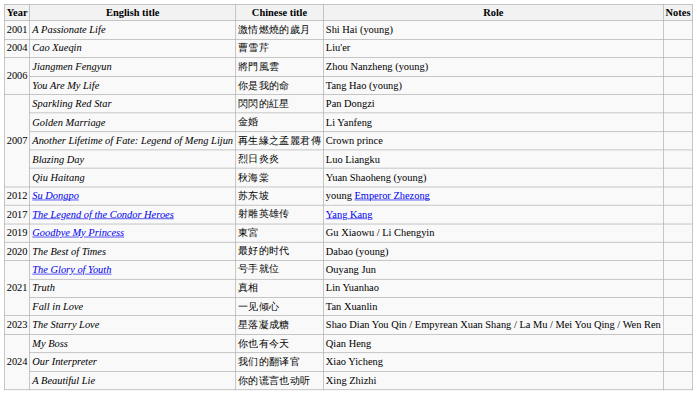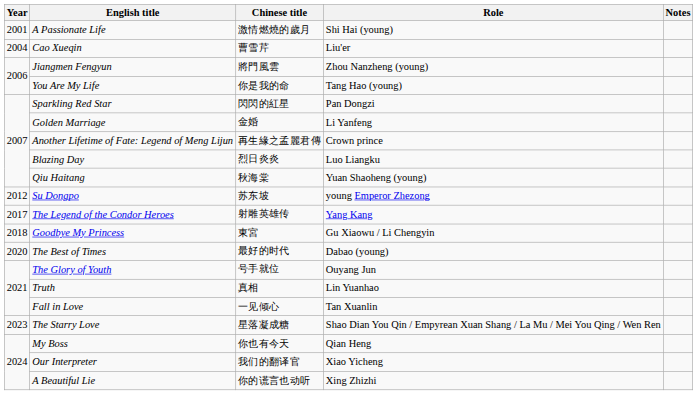 <table class="wikitable">
 <tr>
 <th>Year</th>
 <th>English title</th>
 <th>Chinese title</th>
 <th>Role</th>
 <th>Notes</th>
 </tr>
 <tr>
 <td>2001</td>
 <td><em>A Passionate Life </em></td>
 <td>激情燃燒的歲月</td>
 <td>Shi Hai (young)</td>
 <td></td>
 </tr>
 <tr>
 <td>2004</td>
 <td><em>Cao Xueqin</em></td>
 <td>曹雪芹</td>
 <td>Liu'er</td>
 <td></td>
 </tr>
 <tr>
 <td rowspan=2>2006</td>
 <td><em>Jiangmen Fengyun </em></td>
 <td>將門風雲</td>
 <td>Zhou Nanzheng (young)</td>
 <td></td>
 </tr>
 <tr>
 <td><em>You Are My Life </em></td>
 <td>你是我的命</td>
 <td>Tang Hao (young)</td>
 <td></td>
 </tr>
 <tr>
 <td rowspan=5>2007</td>
 <td><em>Sparkling Red Star</em></td>
 <td>閃閃的紅星</td>
 <td>Pan Dongzi</td>
 <td></td>
 </tr>
 <tr>
 <td><em> Golden Marriage</em></td>
 <td>金婚</td>
 <td>Li Yanfeng</td>
 <td></td>
 </tr>
 <tr>
 <td><em>Another Lifetime of Fate: Legend of Meng Lijun</em></td>
 <td>再生緣之孟麗君傳</td>
 <td>Crown prince</td>
 <td></td>
 </tr>
 <tr>
 <td><em>Blazing Day</em></td>
 <td>烈日炎炎</td>
 <td>Luo Liangku</td>
 <td></td>
 </tr>
 <tr>
 <td><em>Qiu Haitang</em></td>
 <td>秋海棠</td>
 <td>Yuan Shaoheng (young)</td>
 <td></td>
 </tr>
 <tr>
 <td>2012</td>
 <td><em><a href='#'>Su Dongpo</a></em></td>
 <td>苏东坡</td>
 <td>young <a href='#'>Emperor Zhezong</a></td>
 <td></td>
 </tr>
 <tr>
 <td>2017</td>
 <td><em><a href='#'>The Legend of the Condor Heroes</a></em></td>
 <td>射雕英雄传</td>
 <td><a href='#'>Yang Kang</a></td>
 <td></td>
 </tr>
 <tr>
-<td>2019</td>
+<td>2018</td>
 <td><em><a href='#'>Goodbye My Princess</a></em></td>
 <td>東宮</td>
 <td>Gu Xiaowu / Li Chengyin</td>
 <td></td>
 </tr>
 <tr>
 <td>2020</td>
 <td><em>The Best of Times</em></td>
 <td>最好的时代</td>
 <td>Dabao (young)</td>
 <td></td>
 </tr>
 <tr>
 <td rowspan="3">2021</td>
 <td><em><a href='#'>The Glory of Youth</a></em></td>
 <td>号手就位</td>
 <td>Ouyang Jun</td>
 <td></td>
 </tr>
 <tr>
 <td><em>Truth</em></td>
 <td>真相</td>
 <td>Lin Yuanhao</td>
 <td></td>
 </tr>
 <tr>
 <td><em>Fall in Love</em></td>
 <td>一见倾心</td>
 <td>Tan Xuanlin</td>
 <td></td>
 </tr>
 <tr>
 <td>2023</td>
 <td><em>The Starry Love</em></td>
 <td>星落凝成糖</td>
 <td>Shao Dian You Qin / Empyrean Xuan Shang / La Mu / Mei You Qing / Wen Ren</td>
 <td></td>
 </tr>
 <tr>
 <td rowspan="3">2024</td>
 <td><em>My Boss</em></td>
 <td>你也有今天</td>
 <td>Qian Heng</td>
 <td></td>
 </tr>
 <tr>
 <td><em>Our Interpreter</em></td>
 <td>我们的翻译官</td>
 <td>Xiao Yicheng</td>
 <td></td>
 </tr>
 <tr>
 <td><em>A Beautiful Lie</em></td>
 <td>你的谎言也动听</td>
 <td>Xing Zhizhi</td>
 <td></td>
 </tr>
 </table>
